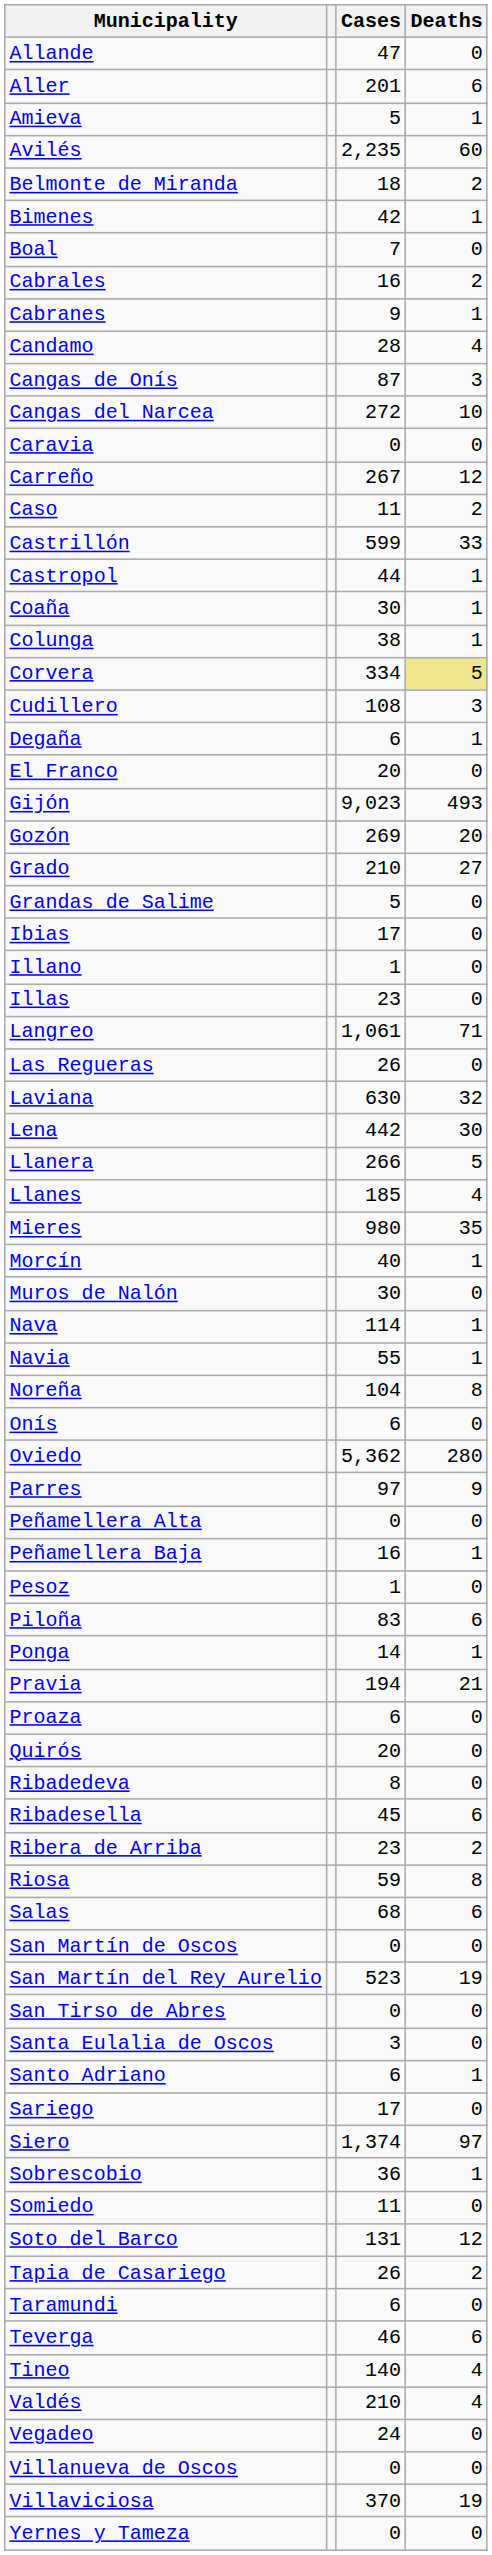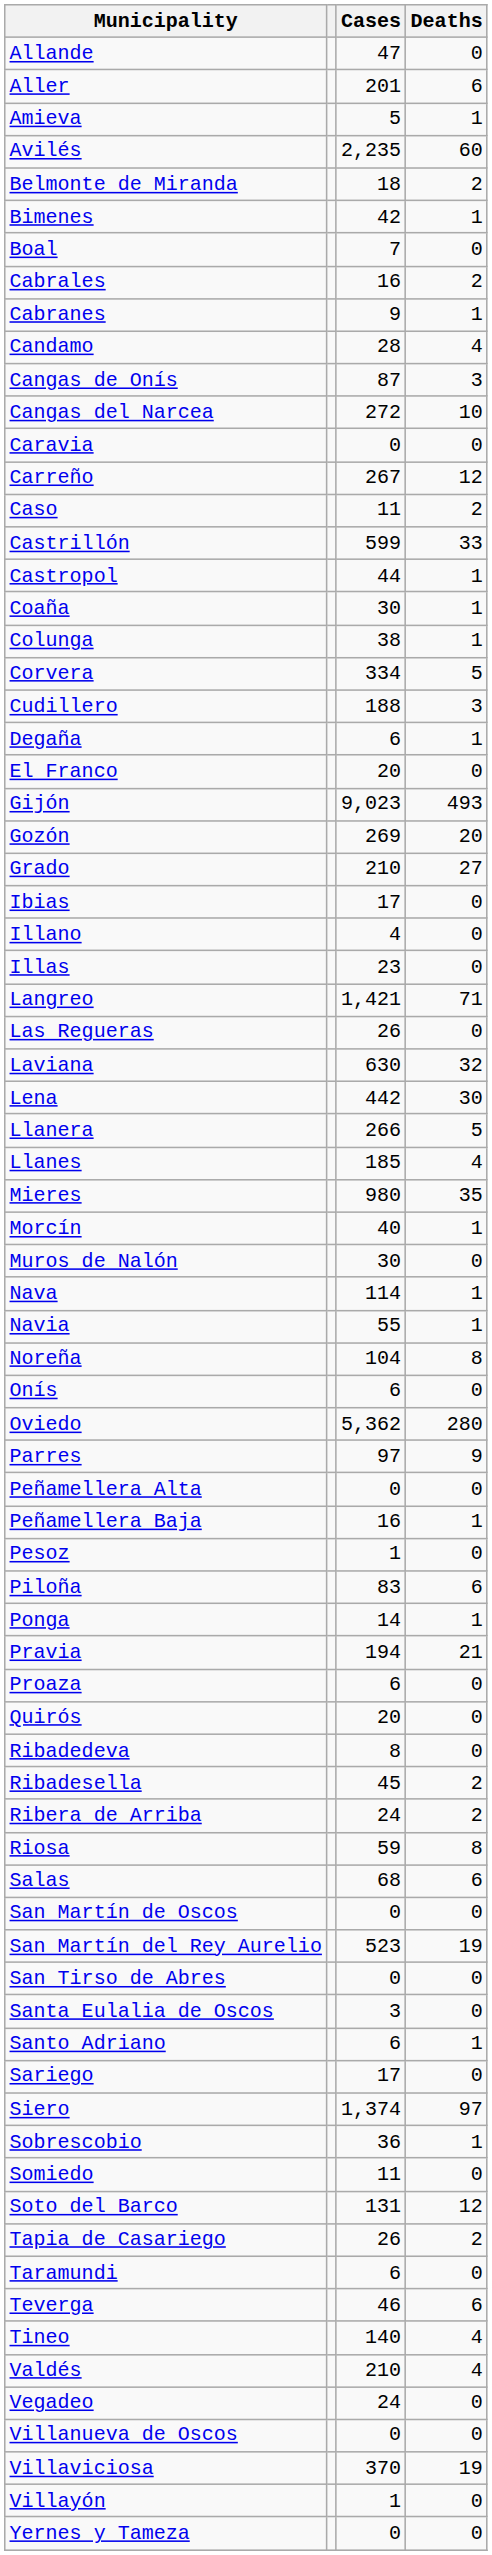 <table class="wikitable collapsible collapsed sortable" style="text-align:right; font-size=80%">
 <tr>
 <th>Municipality</th>
 <th></th>
 <th>Cases</th>
 <th>Deaths</th>
 </tr>
 <tr>
 <td align=left><a href='#'>Allande</a></td>
 <td></td>
 <td>47</td>
 <td>0</td>
 </tr>
 <tr>
 <td align=left><a href='#'>Aller</a></td>
 <td></td>
 <td>201</td>
 <td>6</td>
 </tr>
 <tr>
 <td align=left><a href='#'>Amieva</a></td>
 <td></td>
 <td>5</td>
 <td>1</td>
 </tr>
 <tr>
 <td align=left><a href='#'>Avilés</a></td>
 <td></td>
 <td>2,235</td>
 <td>60</td>
 </tr>
 <tr>
 <td align=left><a href='#'>Belmonte de Miranda</a></td>
 <td></td>
 <td>18</td>
 <td>2</td>
 </tr>
 <tr>
 <td align=left><a href='#'>Bimenes</a></td>
 <td></td>
 <td>42</td>
 <td>1</td>
 </tr>
 <tr>
 <td align=left><a href='#'>Boal</a></td>
 <td></td>
 <td>7</td>
 <td>0</td>
 </tr>
 <tr>
 <td align=left><a href='#'>Cabrales</a></td>
 <td></td>
 <td>16</td>
 <td>2</td>
 </tr>
 <tr>
 <td align=left><a href='#'>Cabranes</a></td>
 <td></td>
 <td>9</td>
 <td>1</td>
 </tr>
 <tr>
 <td align=left><a href='#'>Candamo</a></td>
 <td></td>
 <td>28</td>
 <td>4</td>
 </tr>
 <tr>
 <td align=left><a href='#'>Cangas de Onís</a></td>
 <td></td>
 <td>87</td>
 <td>3</td>
 </tr>
 <tr>
 <td align=left><a href='#'>Cangas del Narcea</a></td>
 <td></td>
 <td>272</td>
 <td>10</td>
 </tr>
 <tr>
 <td align=left><a href='#'>Caravia</a></td>
 <td></td>
 <td>0</td>
 <td>0</td>
 </tr>
 <tr>
 <td align=left><a href='#'>Carreño</a></td>
 <td></td>
 <td>267</td>
 <td>12</td>
 </tr>
 <tr>
 <td align=left><a href='#'>Caso</a></td>
 <td></td>
 <td>11</td>
 <td>2</td>
 </tr>
 <tr>
 <td align=left><a href='#'>Castrillón</a></td>
 <td></td>
 <td>599</td>
 <td>33</td>
 </tr>
 <tr>
 <td align=left><a href='#'>Castropol</a></td>
 <td></td>
 <td>44</td>
 <td>1</td>
 </tr>
 <tr>
 <td align=left><a href='#'>Coaña</a></td>
 <td></td>
 <td>30</td>
 <td>1</td>
 </tr>
 <tr>
 <td align=left><a href='#'>Colunga</a></td>
 <td></td>
 <td>38</td>
 <td>1</td>
 </tr>
 <tr>
 <td align=left><a href='#'>Corvera</a></td>
 <td></td>
 <td>334</td>
-<td style="background: khaki;">5</td>
+<td>5</td>
 </tr>
 <tr>
 <td align=left><a href='#'>Cudillero</a></td>
 <td></td>
-<td>108</td>
+<td>188</td>
 <td>3</td>
 </tr>
 <tr>
 <td align=left><a href='#'>Degaña</a></td>
 <td></td>
 <td>6</td>
 <td>1</td>
 </tr>
 <tr>
 <td align=left><a href='#'>El Franco</a></td>
 <td></td>
 <td>20</td>
 <td>0</td>
 </tr>
 <tr>
 <td align=left><a href='#'>Gijón</a></td>
 <td></td>
 <td>9,023</td>
 <td>493</td>
 </tr>
 <tr>
 <td align=left><a href='#'>Gozón</a></td>
 <td></td>
 <td>269</td>
 <td>20</td>
 </tr>
 <tr>
 <td align=left><a href='#'>Grado</a></td>
 <td></td>
 <td>210</td>
 <td>27</td>
 </tr>
 <tr>
-<td align=left><a href='#'>Grandas de Salime</a></td>
-<td></td>
-<td>5</td>
-<td>0</td>
-</tr>
-<tr>
 <td align=left><a href='#'>Ibias</a></td>
 <td></td>
 <td>17</td>
 <td>0</td>
 </tr>
 <tr>
 <td align=left><a href='#'>Illano</a></td>
 <td></td>
-<td>1</td>
+<td>4</td>
 <td>0</td>
 </tr>
 <tr>
 <td align=left><a href='#'>Illas</a></td>
 <td></td>
 <td>23</td>
 <td>0</td>
 </tr>
 <tr>
 <td align=left><a href='#'>Langreo</a></td>
 <td></td>
-<td>1,061</td>
+<td>1,421</td>
 <td>71</td>
 </tr>
 <tr>
 <td align=left><a href='#'>Las Regueras</a></td>
 <td></td>
 <td>26</td>
 <td>0</td>
 </tr>
 <tr>
 <td align=left><a href='#'>Laviana</a></td>
 <td></td>
 <td>630</td>
 <td>32</td>
 </tr>
 <tr>
 <td align=left><a href='#'>Lena</a></td>
 <td></td>
 <td>442</td>
 <td>30</td>
 </tr>
 <tr>
 <td align=left><a href='#'>Llanera</a></td>
 <td></td>
 <td>266</td>
 <td>5</td>
 </tr>
 <tr>
 <td align=left><a href='#'>Llanes</a></td>
 <td></td>
 <td>185</td>
 <td>4</td>
 </tr>
 <tr>
 <td align=left><a href='#'>Mieres</a></td>
 <td></td>
 <td>980</td>
 <td>35</td>
 </tr>
 <tr>
 <td align=left><a href='#'>Morcín</a></td>
 <td></td>
 <td>40</td>
 <td>1</td>
 </tr>
 <tr>
 <td align=left><a href='#'>Muros de Nalón</a></td>
 <td></td>
 <td>30</td>
 <td>0</td>
 </tr>
 <tr>
 <td align=left><a href='#'>Nava</a></td>
 <td></td>
 <td>114</td>
 <td>1</td>
 </tr>
 <tr>
 <td align=left><a href='#'>Navia</a></td>
 <td></td>
 <td>55</td>
 <td>1</td>
 </tr>
 <tr>
 <td align=left><a href='#'>Noreña</a></td>
 <td></td>
 <td>104</td>
 <td>8</td>
 </tr>
 <tr>
 <td align=left><a href='#'>Onís</a></td>
 <td></td>
 <td>6</td>
 <td>0</td>
 </tr>
 <tr>
 <td align=left><a href='#'>Oviedo</a></td>
 <td></td>
 <td>5,362</td>
 <td>280</td>
 </tr>
 <tr>
 <td align=left><a href='#'>Parres</a></td>
 <td></td>
 <td>97</td>
 <td>9</td>
 </tr>
 <tr>
 <td align=left><a href='#'>Peñamellera Alta</a></td>
 <td></td>
 <td>0</td>
 <td>0</td>
 </tr>
 <tr>
 <td align=left><a href='#'>Peñamellera Baja</a></td>
 <td></td>
 <td>16</td>
 <td>1</td>
 </tr>
 <tr>
 <td align=left><a href='#'>Pesoz</a></td>
 <td></td>
 <td>1</td>
 <td>0</td>
 </tr>
 <tr>
 <td align=left><a href='#'>Piloña</a></td>
 <td></td>
 <td>83</td>
 <td>6</td>
 </tr>
 <tr>
 <td align=left><a href='#'>Ponga</a></td>
 <td></td>
 <td>14</td>
 <td>1</td>
 </tr>
 <tr>
 <td align=left><a href='#'>Pravia</a></td>
 <td></td>
 <td>194</td>
 <td>21</td>
 </tr>
 <tr>
 <td align=left><a href='#'>Proaza</a></td>
 <td></td>
 <td>6</td>
 <td>0</td>
 </tr>
 <tr>
 <td align=left><a href='#'>Quirós</a></td>
 <td></td>
 <td>20</td>
 <td>0</td>
 </tr>
 <tr>
 <td align=left><a href='#'>Ribadedeva</a></td>
 <td></td>
 <td>8</td>
 <td>0</td>
 </tr>
 <tr>
 <td align=left><a href='#'>Ribadesella</a></td>
 <td></td>
 <td>45</td>
-<td>6</td>
+<td>2</td>
 </tr>
 <tr>
 <td align=left><a href='#'>Ribera de Arriba</a></td>
 <td></td>
-<td>23</td>
+<td>24</td>
 <td>2</td>
 </tr>
 <tr>
 <td align=left><a href='#'>Riosa</a></td>
 <td></td>
 <td>59</td>
 <td>8</td>
 </tr>
 <tr>
 <td align=left><a href='#'>Salas</a></td>
 <td></td>
 <td>68</td>
 <td>6</td>
 </tr>
 <tr>
 <td align=left><a href='#'>San Martín de Oscos</a></td>
 <td></td>
 <td>0</td>
 <td>0</td>
 </tr>
 <tr>
 <td align=left><a href='#'>San Martín del Rey Aurelio</a></td>
 <td></td>
 <td>523</td>
 <td>19</td>
 </tr>
 <tr>
 <td align=left><a href='#'>San Tirso de Abres</a></td>
 <td></td>
 <td>0</td>
 <td>0</td>
 </tr>
 <tr>
 <td align=left><a href='#'>Santa Eulalia de Oscos</a></td>
 <td></td>
 <td>3</td>
 <td>0</td>
 </tr>
 <tr>
 <td align=left><a href='#'>Santo Adriano</a></td>
 <td></td>
 <td>6</td>
 <td>1</td>
 </tr>
 <tr>
 <td align=left><a href='#'>Sariego</a></td>
 <td></td>
 <td>17</td>
 <td>0</td>
 </tr>
 <tr>
 <td align=left><a href='#'>Siero</a></td>
 <td></td>
 <td>1,374</td>
 <td>97</td>
 </tr>
 <tr>
 <td align=left><a href='#'>Sobrescobio</a></td>
 <td></td>
 <td>36</td>
 <td>1</td>
 </tr>
 <tr>
 <td align=left><a href='#'>Somiedo</a></td>
 <td></td>
 <td>11</td>
 <td>0</td>
 </tr>
 <tr>
 <td align=left><a href='#'>Soto del Barco</a></td>
 <td></td>
 <td>131</td>
 <td>12</td>
 </tr>
 <tr>
 <td align=left><a href='#'>Tapia de Casariego</a></td>
 <td></td>
 <td>26</td>
 <td>2</td>
 </tr>
 <tr>
 <td align=left><a href='#'>Taramundi</a></td>
 <td></td>
 <td>6</td>
 <td>0</td>
 </tr>
 <tr>
 <td align=left><a href='#'>Teverga</a></td>
 <td></td>
 <td>46</td>
 <td>6</td>
 </tr>
 <tr>
 <td align=left><a href='#'>Tineo</a></td>
 <td></td>
 <td>140</td>
 <td>4</td>
 </tr>
 <tr>
 <td align=left><a href='#'>Valdés</a></td>
 <td></td>
 <td>210</td>
 <td>4</td>
 </tr>
 <tr>
 <td align=left><a href='#'>Vegadeo</a></td>
 <td></td>
 <td>24</td>
 <td>0</td>
 </tr>
 <tr>
 <td align=left><a href='#'>Villanueva de Oscos</a></td>
 <td></td>
 <td>0</td>
 <td>0</td>
 </tr>
 <tr>
 <td align=left><a href='#'>Villaviciosa</a></td>
 <td></td>
 <td>370</td>
 <td>19</td>
 </tr>
 <tr>
+<td align=left><a href='#'>Villayón</a></td>
+<td></td>
+<td>1</td>
+<td>0</td>
+</tr>
+<tr>
 <td align=left><a href='#'>Yernes y Tameza</a></td>
 <td></td>
 <td>0</td>
 <td>0</td>
 </tr>
 <tr>
 </tr>
 </table>
